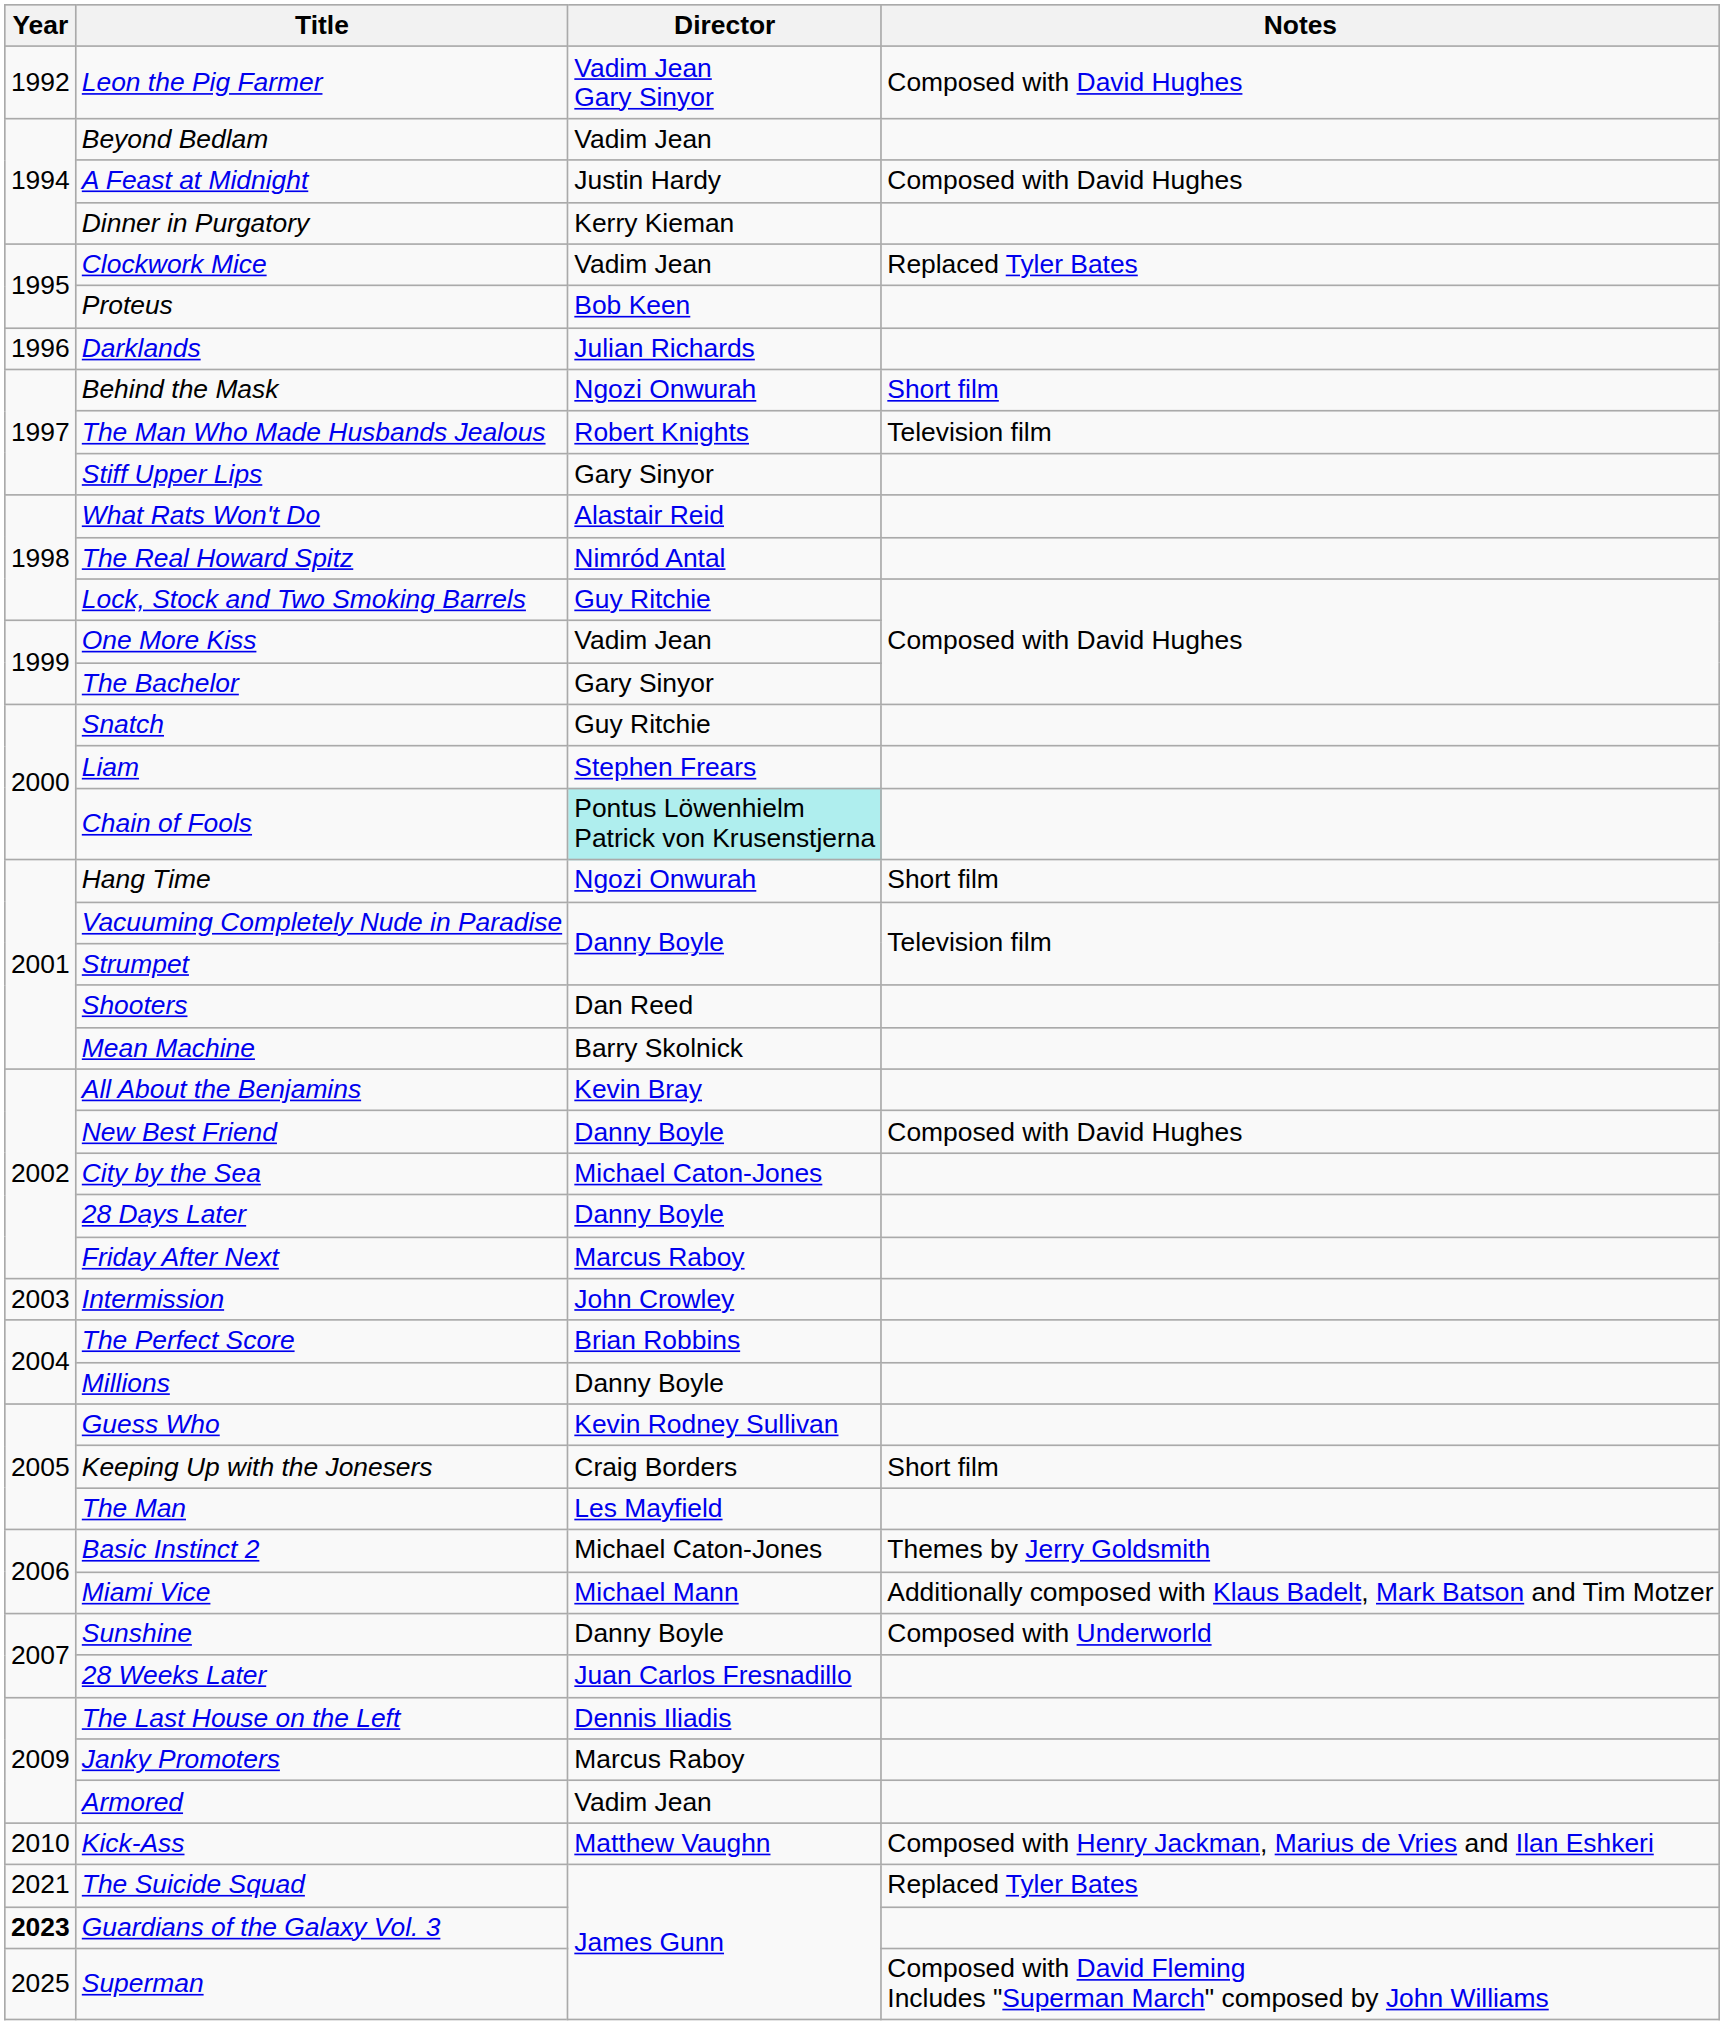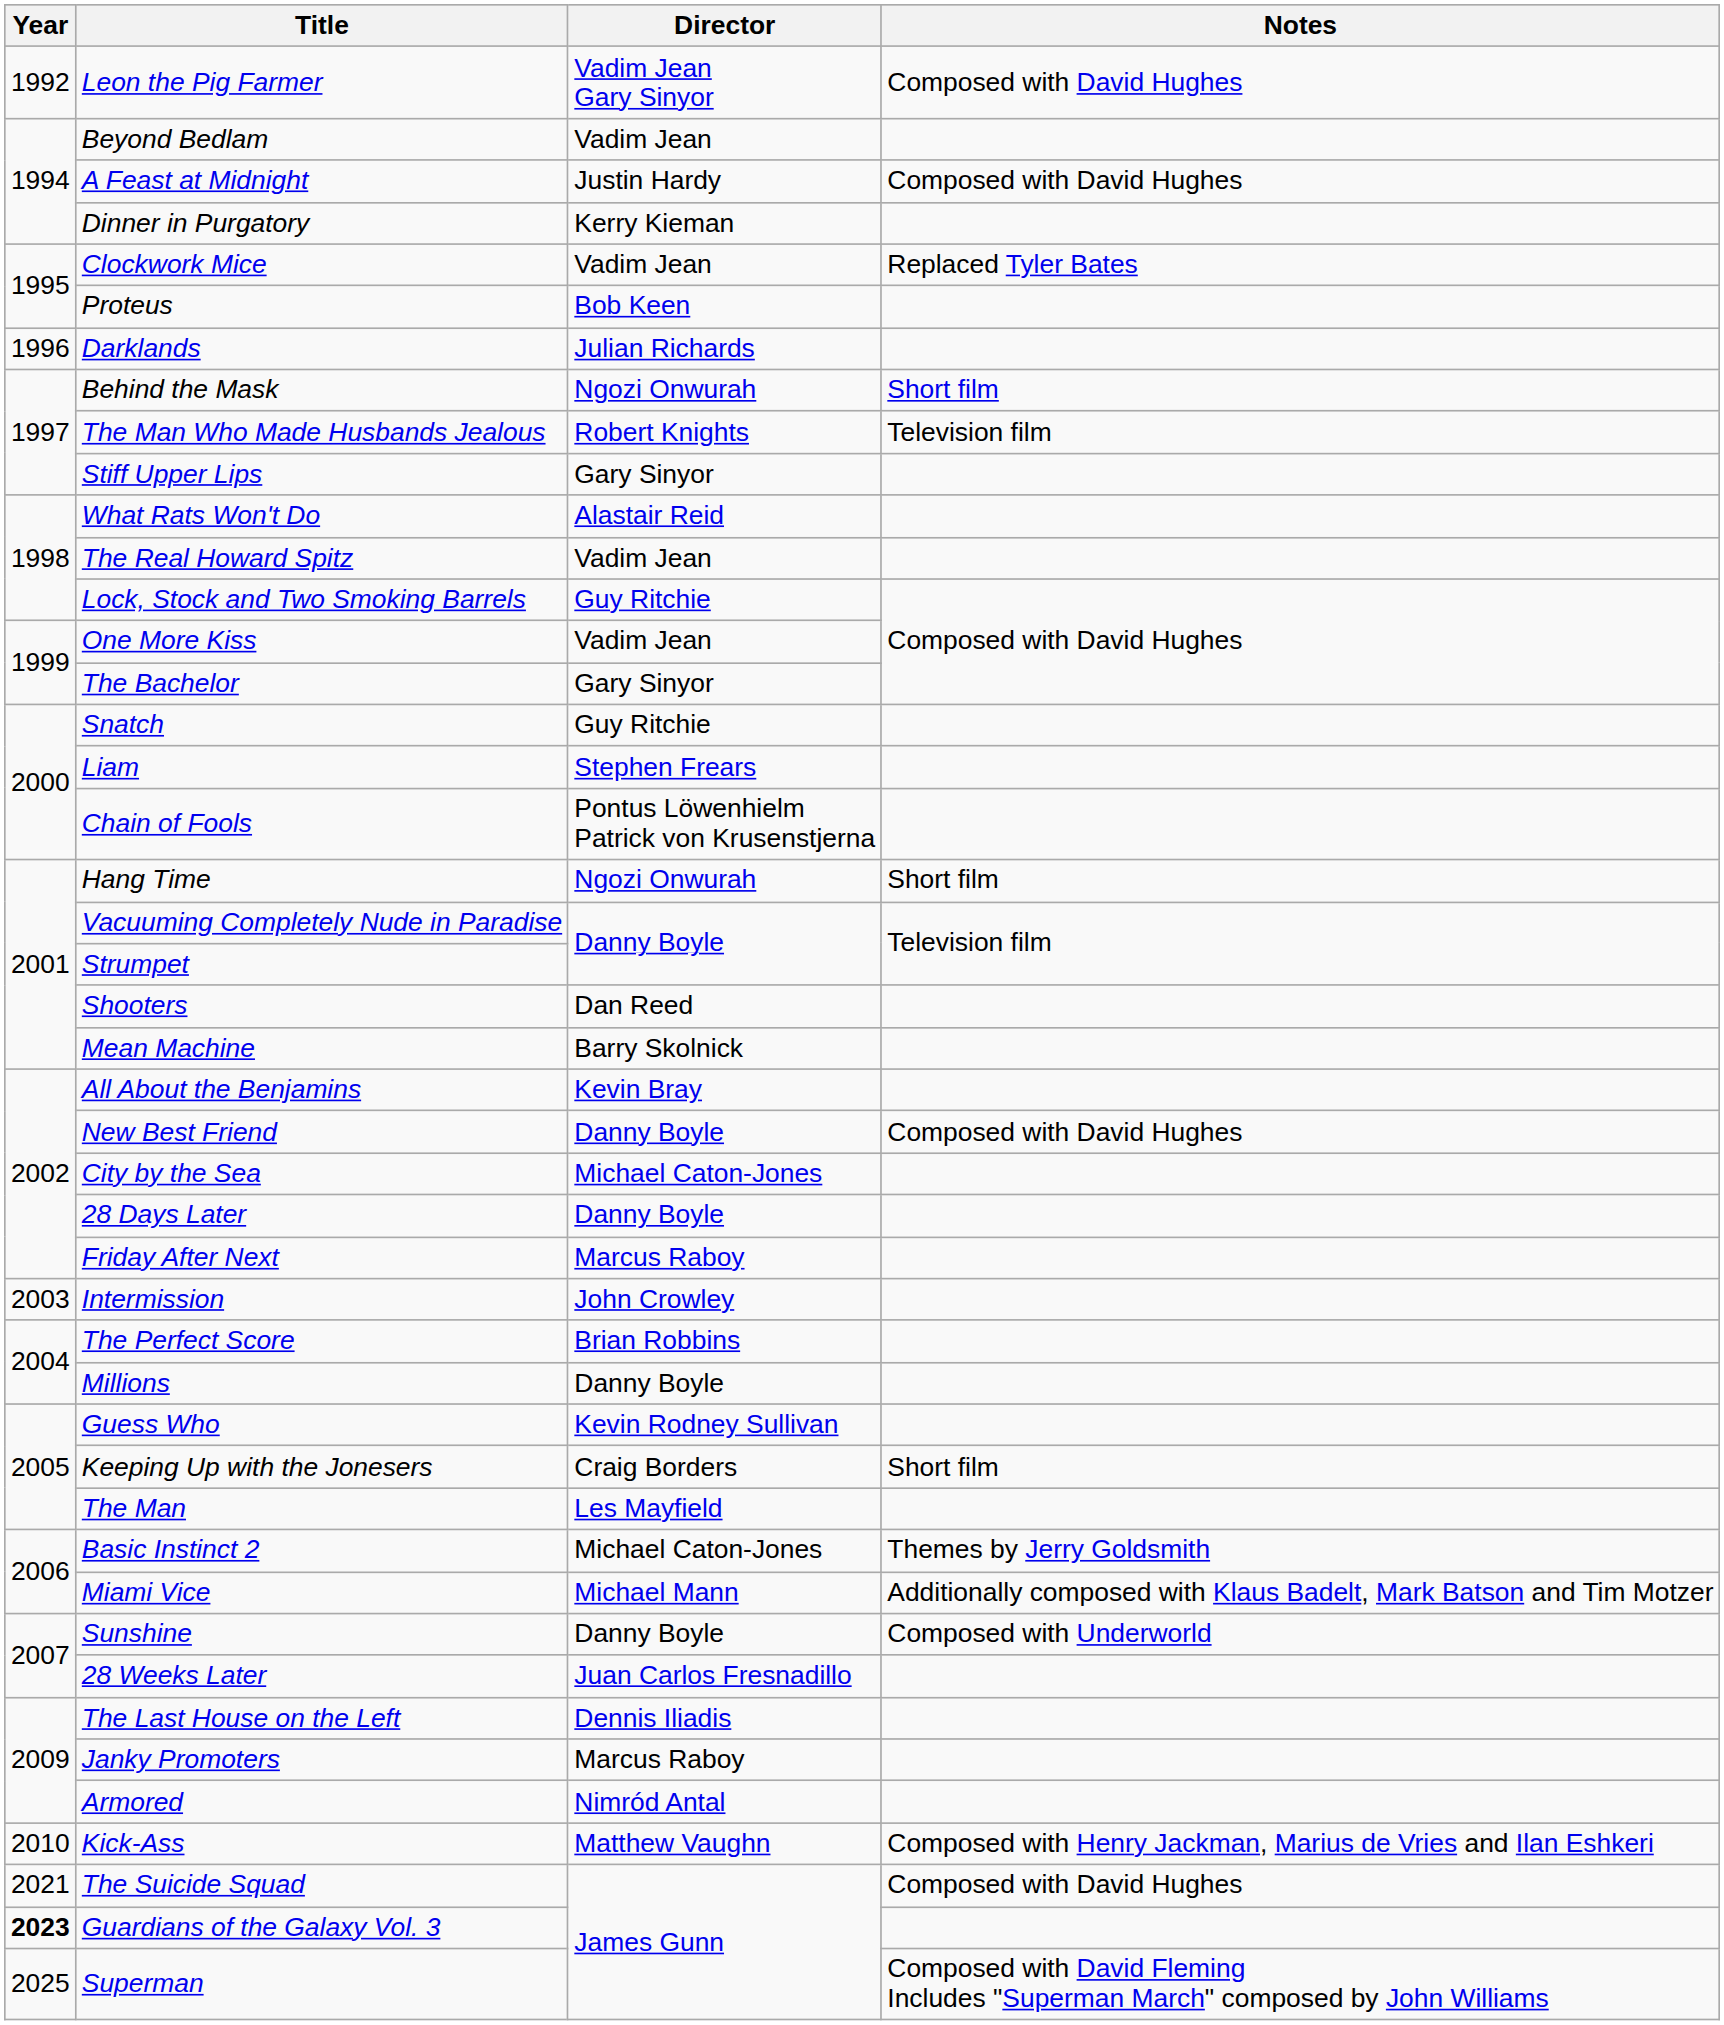 <table class="wikitable sortable">
 <tr>
 <th>Year</th>
 <th>Title</th>
 <th>Director</th>
 <th>Notes</th>
 </tr>
 <tr>
 <td>1992</td>
 <td><em><a href='#'>Leon the Pig Farmer</a></em></td>
 <td><a href='#'>Vadim Jean</a><br><a href='#'>Gary Sinyor</a></td>
 <td>Composed with <a href='#'>David Hughes</a></td>
 </tr>
 <tr>
 <td rowspan="3">1994</td>
 <td><em>Beyond Bedlam</em></td>
 <td>Vadim Jean</td>
 <td></td>
 </tr>
 <tr>
 <td><em><a href='#'>A Feast at Midnight</a></em></td>
 <td>Justin Hardy</td>
 <td>Composed with David Hughes</td>
 </tr>
 <tr>
 <td><em>Dinner in Purgatory</em></td>
 <td>Kerry Kieman</td>
 <td></td>
 </tr>
 <tr>
 <td rowspan="2">1995</td>
 <td><em><a href='#'>Clockwork Mice</a></em></td>
 <td>Vadim Jean</td>
 <td>Replaced <a href='#'>Tyler Bates</a></td>
 </tr>
 <tr>
 <td><em>Proteus</em></td>
 <td><a href='#'>Bob Keen</a></td>
 <td></td>
 </tr>
 <tr>
 <td>1996</td>
 <td><em><a href='#'>Darklands</a></em></td>
 <td><a href='#'>Julian Richards</a></td>
 <td></td>
 </tr>
 <tr>
 <td rowspan="3">1997</td>
 <td><em>Behind the Mask</em></td>
 <td><a href='#'>Ngozi Onwurah</a></td>
 <td><a href='#'>Short film</a></td>
 </tr>
 <tr>
 <td><em><a href='#'>The Man Who Made Husbands Jealous</a></em></td>
 <td><a href='#'>Robert Knights</a></td>
 <td>Television film</td>
 </tr>
 <tr>
 <td><em><a href='#'>Stiff Upper Lips</a></em></td>
 <td>Gary Sinyor</td>
 <td></td>
 </tr>
 <tr>
 <td rowspan="3">1998</td>
 <td><em><a href='#'>What Rats Won't Do</a></em></td>
 <td><a href='#'>Alastair Reid</a></td>
 <td></td>
 </tr>
 <tr>
 <td><em><a href='#'>The Real Howard Spitz</a></em></td>
-<td><a href='#'>Nimród Antal</a></td>
+<td>Vadim Jean</td>
 <td></td>
 </tr>
 <tr>
 <td><em><a href='#'>Lock, Stock and Two Smoking Barrels</a></em></td>
 <td><a href='#'>Guy Ritchie</a></td>
 <td rowspan="3">Composed with David Hughes</td>
 </tr>
 <tr>
 <td rowspan="2">1999</td>
 <td><em><a href='#'>One More Kiss</a></em></td>
 <td>Vadim Jean</td>
 </tr>
 <tr>
 <td><em><a href='#'>The Bachelor</a></em></td>
 <td>Gary Sinyor</td>
 </tr>
 <tr>
 <td rowspan="3">2000</td>
 <td><em><a href='#'>Snatch</a></em></td>
 <td>Guy Ritchie</td>
 <td></td>
 </tr>
 <tr>
 <td><em><a href='#'>Liam</a></em></td>
 <td><a href='#'>Stephen Frears</a></td>
 <td></td>
 </tr>
 <tr>
 <td><em><a href='#'>Chain of Fools</a></em></td>
-<td style="background: paleturquoise;">Pontus Löwenhielm<br>Patrick von Krusenstjerna</td>
+<td>Pontus Löwenhielm<br>Patrick von Krusenstjerna</td>
 <td></td>
 </tr>
 <tr>
 <td rowspan="5">2001</td>
 <td><em>Hang Time</em></td>
 <td><a href='#'>Ngozi Onwurah</a></td>
 <td>Short film</td>
 </tr>
 <tr>
 <td><em><a href='#'>Vacuuming Completely Nude in Paradise</a></em></td>
 <td rowspan="2"><a href='#'>Danny Boyle</a></td>
 <td rowspan="2">Television film</td>
 </tr>
 <tr>
 <td><em><a href='#'>Strumpet</a></em></td>
 </tr>
 <tr>
 <td><em><a href='#'>Shooters</a></em></td>
 <td>Dan Reed</td>
 <td></td>
 </tr>
 <tr>
 <td><em><a href='#'>Mean Machine</a></em></td>
 <td>Barry Skolnick</td>
 <td></td>
 </tr>
 <tr>
 <td rowspan="5">2002</td>
 <td><em><a href='#'>All About the Benjamins</a></em></td>
 <td><a href='#'>Kevin Bray</a></td>
 <td></td>
 </tr>
 <tr>
 <td><em><a href='#'>New Best Friend</a></em></td>
 <td><a href='#'>Danny Boyle</a></td>
 <td>Composed with David Hughes</td>
 </tr>
 <tr>
 <td><em><a href='#'>City by the Sea</a></em></td>
 <td><a href='#'>Michael Caton-Jones</a></td>
 <td></td>
 </tr>
 <tr>
 <td><em><a href='#'>28 Days Later</a></em></td>
 <td><a href='#'>Danny Boyle</a></td>
 <td></td>
 </tr>
 <tr>
 <td><em><a href='#'>Friday After Next</a></em></td>
 <td><a href='#'>Marcus Raboy</a></td>
 <td></td>
 </tr>
 <tr>
 <td>2003</td>
 <td><em><a href='#'>Intermission</a></em></td>
 <td><a href='#'>John Crowley</a></td>
 <td></td>
 </tr>
 <tr>
 <td rowspan="2">2004</td>
 <td><em><a href='#'>The Perfect Score</a></em></td>
 <td><a href='#'>Brian Robbins</a></td>
 <td></td>
 </tr>
 <tr>
 <td><em><a href='#'>Millions</a></em></td>
 <td>Danny Boyle</td>
 <td></td>
 </tr>
 <tr>
 <td rowspan="3">2005</td>
 <td><em><a href='#'>Guess Who</a></em></td>
 <td><a href='#'>Kevin Rodney Sullivan</a></td>
 <td></td>
 </tr>
 <tr>
 <td><em>Keeping Up with the Jonesers </em></td>
 <td>Craig Borders</td>
 <td>Short film</td>
 </tr>
 <tr>
 <td><em><a href='#'>The Man</a></em></td>
 <td><a href='#'>Les Mayfield</a></td>
 <td></td>
 </tr>
 <tr>
 <td rowspan="2">2006</td>
 <td><em><a href='#'>Basic Instinct 2</a></em></td>
 <td>Michael Caton-Jones</td>
 <td>Themes by <a href='#'>Jerry Goldsmith</a></td>
 </tr>
 <tr>
 <td><em><a href='#'>Miami Vice</a></em></td>
 <td><a href='#'>Michael Mann</a></td>
 <td>Additionally composed with <a href='#'>Klaus Badelt</a>, <a href='#'>Mark Batson</a> and Tim Motzer</td>
 </tr>
 <tr>
 <td rowspan="2">2007</td>
 <td><em><a href='#'>Sunshine</a></em></td>
 <td>Danny Boyle</td>
 <td>Composed with <a href='#'>Underworld</a></td>
 </tr>
 <tr>
 <td><em><a href='#'>28 Weeks Later</a></em></td>
 <td><a href='#'>Juan Carlos Fresnadillo</a></td>
 <td></td>
 </tr>
 <tr>
 <td rowspan="3">2009</td>
 <td><em><a href='#'>The Last House on the Left</a></em></td>
 <td><a href='#'>Dennis Iliadis</a></td>
 <td></td>
 </tr>
 <tr>
 <td><em><a href='#'>Janky Promoters</a></em></td>
 <td>Marcus Raboy</td>
 <td></td>
 </tr>
 <tr>
 <td><em><a href='#'>Armored</a></em></td>
-<td>Vadim Jean</td>
+<td><a href='#'>Nimród Antal</a></td>
 <td></td>
 </tr>
 <tr>
 <td>2010</td>
 <td><em><a href='#'>Kick-Ass</a></em></td>
 <td><a href='#'>Matthew Vaughn</a></td>
 <td>Composed with <a href='#'>Henry Jackman</a>, <a href='#'>Marius de Vries</a> and <a href='#'>Ilan Eshkeri</a></td>
 </tr>
 <tr>
 <td>2021</td>
 <td><em><a href='#'>The Suicide Squad</a></em></td>
 <td rowspan="3"><a href='#'>James Gunn</a></td>
-<td>Replaced <a href='#'>Tyler Bates</a></td>
+<td>Composed with David Hughes</td>
 </tr>
 <tr>
 <td><strong>2023</strong></td>
 <td><em><a href='#'>Guardians of the Galaxy Vol. 3</a></em></td>
 <td></td>
 </tr>
 <tr>
 <td>2025</td>
 <td><em><a href='#'>Superman</a></em></td>
 <td>Composed with <a href='#'>David Fleming</a><br>Includes "<a href='#'>Superman March</a>" composed by <a href='#'>John Williams</a></td>
 </tr>
 </table>
